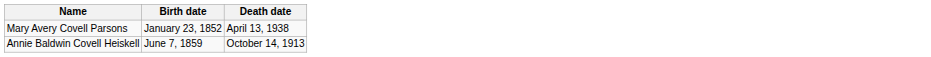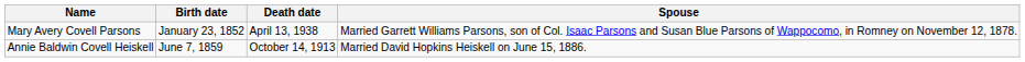 <table class="wikitable">
 <tr>
 <th>Name</th>
 <th>Birth date</th>
 <th>Death date</th>
+<th>Spouse</th>
 </tr>
 <tr>
 <td>Mary Avery Covell Parsons</td>
 <td>January 23, 1852</td>
 <td>April 13, 1938</td>
+<td>Married Garrett Williams Parsons, son of Col. <a href='#'>Isaac Parsons</a> and Susan Blue Parsons of <a href='#'>Wappocomo</a>, in Romney on November 12, 1878.</td>
 </tr>
 <tr>
 <td>Annie Baldwin Covell Heiskell</td>
 <td>June 7, 1859</td>
 <td>October 14, 1913</td>
+<td>Married David Hopkins Heiskell on June 15, 1886.</td>
 </tr>
 </table>
